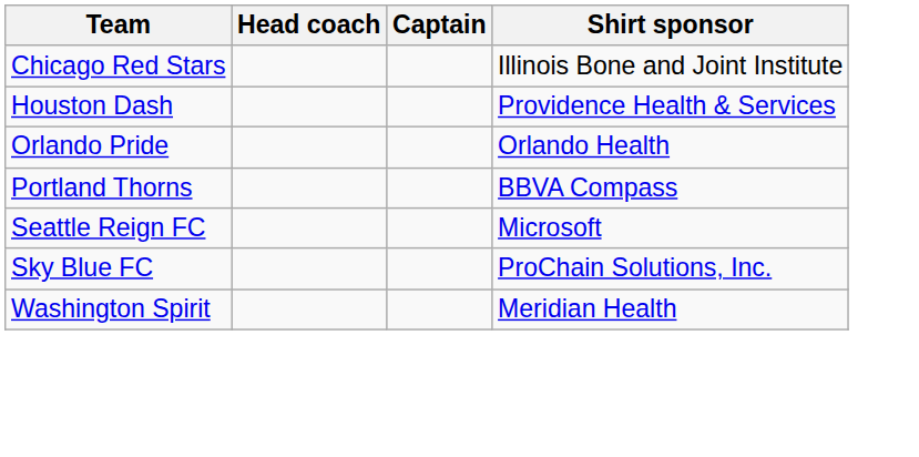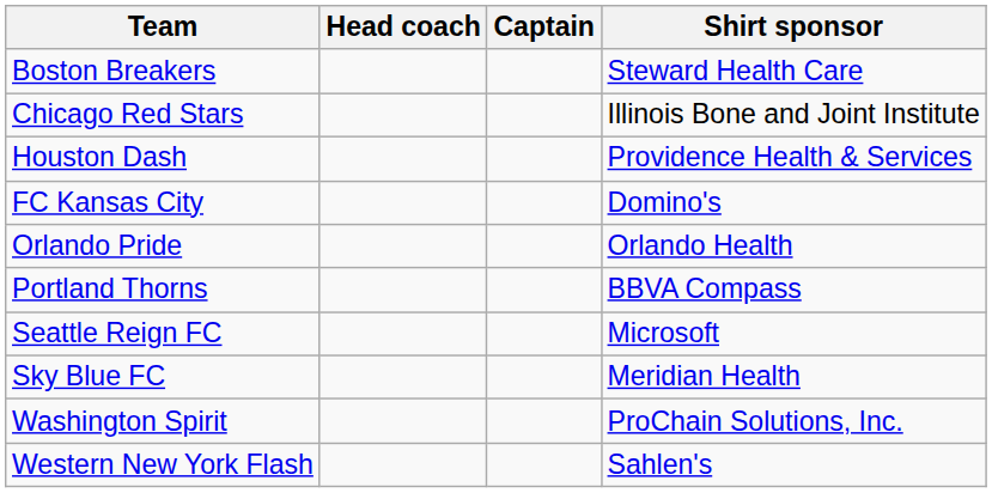 <table class="wikitable sortable" style="text-align: left;">
 <tr>
 <th>Team</th>
 <th>Head coach</th>
 <th>Captain</th>
 <th>Shirt sponsor</th>
+</tr>
+<tr>
+<td><a href='#'>Boston Breakers</a></td>
+<td> </td>
+<td> <br> </td>
+<td><a href='#'>Steward Health Care</a></td>
 </tr>
 <tr>
 <td><a href='#'>Chicago Red Stars</a></td>
 <td> </td>
 <td> </td>
 <td>Illinois Bone and Joint Institute</td>
 </tr>
 <tr>
 <td><a href='#'>Houston Dash</a></td>
 <td> </td>
 <td> </td>
 <td><a href='#'>Providence Health & Services</a></td>
+</tr>
+<tr>
+<td><a href='#'>FC Kansas City</a></td>
+<td> </td>
+<td> </td>
+<td><a href='#'>Domino's</a></td>
 </tr>
 <tr>
 <td><a href='#'>Orlando Pride</a></td>
 <td> </td>
 <td> </td>
 <td><a href='#'>Orlando Health</a></td>
 </tr>
 <tr>
 <td><a href='#'>Portland Thorns</a></td>
 <td> </td>
 <td> <br> </td>
 <td><a href='#'>BBVA Compass</a></td>
 </tr>
 <tr>
 <td><a href='#'>Seattle Reign FC</a></td>
 <td> </td>
 <td> </td>
 <td><a href='#'>Microsoft</a></td>
 </tr>
 <tr>
 <td><a href='#'>Sky Blue FC</a></td>
 <td> </td>
 <td> </td>
-<td><a href='#'>ProChain Solutions, Inc.</a></td>
+<td><a href='#'>Meridian Health</a></td>
 </tr>
 <tr>
 <td><a href='#'>Washington Spirit</a></td>
 <td> </td>
 <td> </td>
-<td><a href='#'>Meridian Health</a></td>
+<td><a href='#'>ProChain Solutions, Inc.</a></td>
+</tr>
+<tr>
+<td><a href='#'>Western New York Flash</a></td>
+<td> </td>
+<td> </td>
+<td><a href='#'>Sahlen's</a></td>
 </tr>
 </table>
